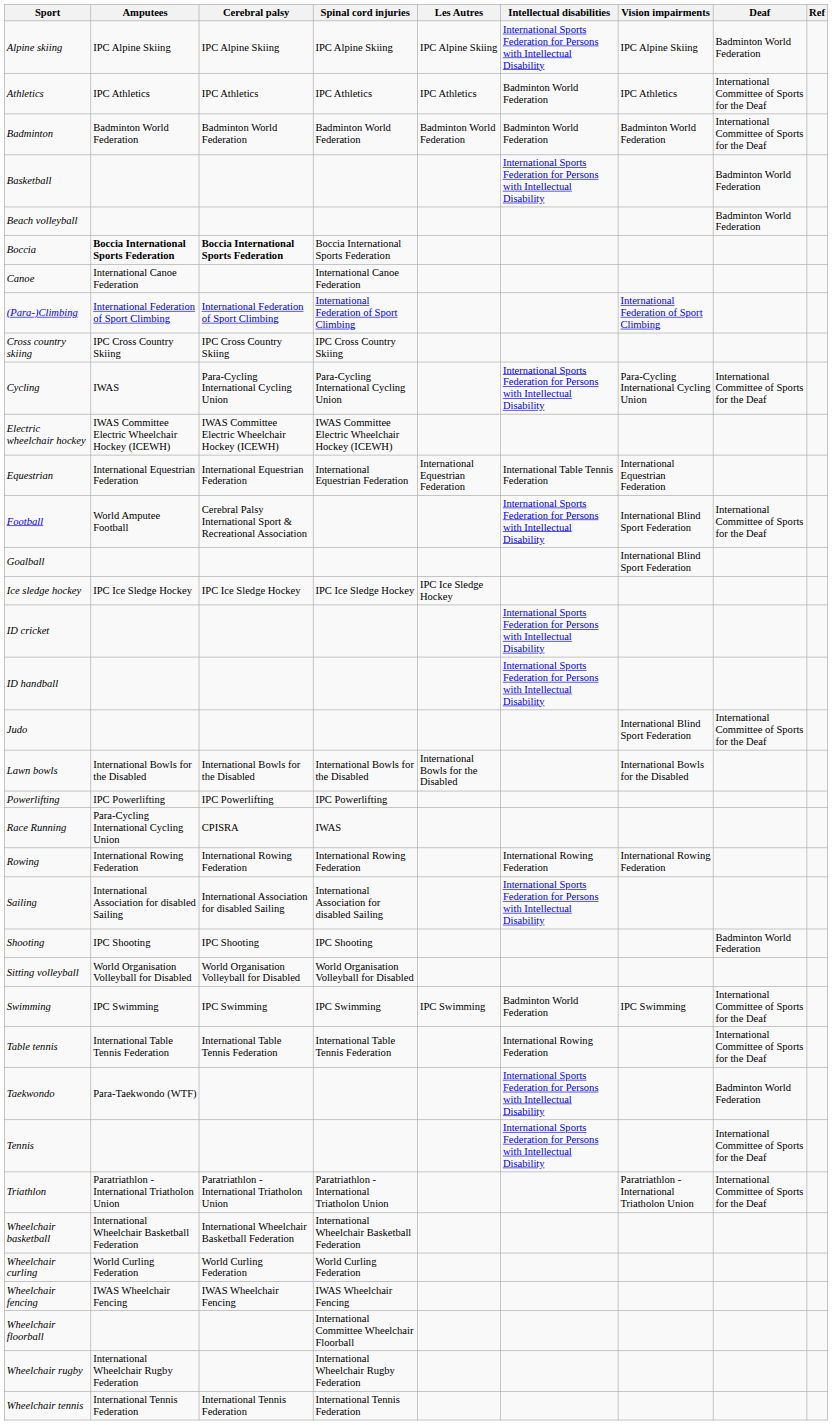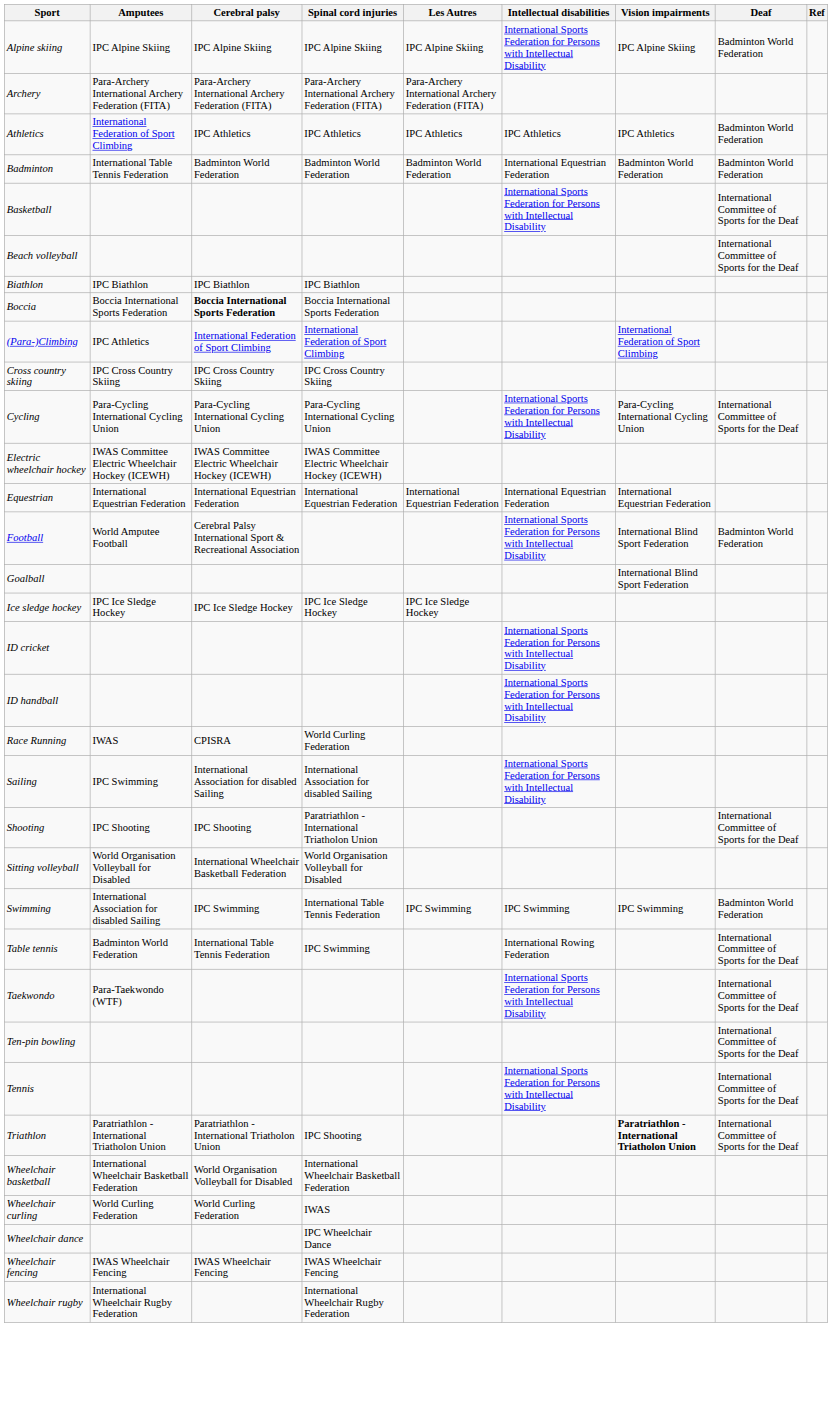 <table class="wikitable">
 <tr>
 <th>Sport</th>
 <th>Amputees</th>
 <th>Cerebral palsy</th>
 <th>Spinal cord injuries</th>
 <th>Les Autres</th>
 <th>Intellectual disabilities</th>
 <th>Vision impairments</th>
 <th>Deaf</th>
 <th>Ref</th>
 </tr>
 <tr>
 <td><em>Alpine skiing</em></td>
 <td>IPC Alpine Skiing</td>
 <td>IPC Alpine Skiing</td>
 <td>IPC Alpine Skiing</td>
 <td>IPC Alpine Skiing</td>
 <td><a href='#'>International Sports Federation for Persons with Intellectual Disability</a></td>
 <td>IPC Alpine Skiing</td>
 <td>Badminton World Federation</td>
 <td></td>
 </tr>
 <tr>
+<td><em>Archery</em></td>
+<td>Para-Archery International Archery Federation (FITA)</td>
+<td>Para-Archery International Archery Federation (FITA)</td>
+<td>Para-Archery International Archery Federation (FITA)</td>
+<td>Para-Archery International Archery Federation (FITA)</td>
+<td></td>
+<td></td>
+<td></td>
+<td></td>
+</tr>
+<tr>
 <td><em>Athletics</em></td>
+<td><a href='#'>International Federation of Sport Climbing</a></td>
+<td>IPC Athletics</td>
 <td>IPC Athletics</td>
 <td>IPC Athletics</td>
 <td>IPC Athletics</td>
 <td>IPC Athletics</td>
 <td>Badminton World Federation</td>
-<td>IPC Athletics</td>
-<td>International Committee of Sports for the Deaf</td>
 <td></td>
 </tr>
 <tr>
 <td><em>Badminton</em></td>
+<td>International Table Tennis Federation</td>
 <td>Badminton World Federation</td>
 <td>Badminton World Federation</td>
 <td>Badminton World Federation</td>
+<td>International Equestrian Federation</td>
 <td>Badminton World Federation</td>
 <td>Badminton World Federation</td>
-<td>Badminton World Federation</td>
-<td>International Committee of Sports for the Deaf</td>
 <td></td>
 </tr>
 <tr>
 <td><em>Basketball</em></td>
 <td></td>
 <td></td>
 <td></td>
 <td></td>
 <td><a href='#'>International Sports Federation for Persons with Intellectual Disability</a></td>
 <td></td>
-<td>Badminton World Federation</td>
+<td>International Committee of Sports for the Deaf</td>
 <td></td>
 </tr>
 <tr>
 <td><em>Beach volleyball</em></td>
 <td></td>
 <td></td>
 <td></td>
 <td></td>
 <td></td>
 <td></td>
-<td>Badminton World Federation</td>
+<td>International Committee of Sports for the Deaf</td>
+<td></td>
+</tr>
+<tr>
+<td><em>Biathlon</em></td>
+<td>IPC Biathlon</td>
+<td>IPC Biathlon</td>
+<td>IPC Biathlon</td>
+<td></td>
+<td></td>
+<td></td>
+<td></td>
 <td></td>
 </tr>
 <tr>
 <td><em>Boccia</em></td>
-<td><strong>Boccia International Sports Federation</strong></td>
+<td>Boccia International Sports Federation</td>
 <td><strong>Boccia International Sports Federation</strong></td>
 <td>Boccia International Sports Federation</td>
 <td></td>
 <td></td>
 <td></td>
 <td></td>
 <td></td>
 </tr>
 <tr>
-<td><em>Canoe</em></td>
-<td>International Canoe Federation</td>
-<td></td>
-<td>International Canoe Federation</td>
-<td></td>
-<td></td>
-<td></td>
-<td></td>
-<td></td>
-</tr>
-<tr>
 <td><a href='#'><em>(Para-)Climbing</em></a></td>
-<td><a href='#'>International Federation of Sport Climbing</a></td>
+<td>IPC Athletics</td>
 <td><a href='#'>International Federation of Sport Climbing</a></td>
 <td><a href='#'>International Federation of Sport Climbing</a></td>
 <td></td>
 <td></td>
 <td><a href='#'>International Federation of Sport Climbing</a></td>
 <td></td>
 <td></td>
 </tr>
 <tr>
 <td><em>Cross country skiing</em></td>
 <td>IPC Cross Country Skiing</td>
 <td>IPC Cross Country Skiing</td>
 <td>IPC Cross Country Skiing</td>
 <td></td>
 <td></td>
 <td></td>
 <td></td>
 <td></td>
 </tr>
 <tr>
 <td><em>Cycling</em></td>
-<td>IWAS</td>
+<td>Para-Cycling International Cycling Union</td>
 <td>Para-Cycling International Cycling Union</td>
 <td>Para-Cycling International Cycling Union</td>
 <td></td>
 <td><a href='#'>International Sports Federation for Persons with Intellectual Disability</a></td>
 <td>Para-Cycling International Cycling Union</td>
 <td>International Committee of Sports for the Deaf</td>
 <td></td>
 </tr>
 <tr>
 <td><em>Electric wheelchair hockey</em></td>
 <td>IWAS Committee Electric Wheelchair Hockey (ICEWH)</td>
 <td>IWAS Committee Electric Wheelchair Hockey (ICEWH)</td>
 <td>IWAS Committee Electric Wheelchair Hockey (ICEWH)</td>
 <td></td>
 <td></td>
 <td></td>
 <td></td>
 <td></td>
 </tr>
 <tr>
 <td><em>Equestrian</em></td>
 <td>International Equestrian Federation</td>
 <td>International Equestrian Federation</td>
 <td>International Equestrian Federation</td>
 <td>International Equestrian Federation</td>
-<td>International Table Tennis Federation</td>
+<td>International Equestrian Federation</td>
 <td>International Equestrian Federation</td>
 <td></td>
 <td></td>
 </tr>
 <tr>
 <td><em><a href='#'>Football</a></em></td>
 <td>World Amputee Football</td>
 <td>Cerebral Palsy International Sport & Recreational Association</td>
 <td></td>
 <td></td>
 <td><a href='#'>International Sports Federation for Persons with Intellectual Disability</a></td>
 <td>International Blind Sport Federation</td>
-<td>International Committee of Sports for the Deaf</td>
+<td>Badminton World Federation</td>
 <td></td>
 </tr>
 <tr>
 <td><em>Goalball</em></td>
 <td></td>
 <td></td>
 <td></td>
 <td></td>
 <td></td>
 <td>International Blind Sport Federation</td>
 <td></td>
 <td></td>
 </tr>
 <tr>
 <td><em>Ice sledge hockey</em></td>
 <td>IPC Ice Sledge Hockey</td>
 <td>IPC Ice Sledge Hockey</td>
 <td>IPC Ice Sledge Hockey</td>
 <td>IPC Ice Sledge Hockey</td>
 <td></td>
 <td></td>
 <td></td>
 <td></td>
 </tr>
 <tr>
 <td><em>ID cricket</em></td>
 <td></td>
 <td></td>
 <td></td>
 <td></td>
 <td><a href='#'>International Sports Federation for Persons with Intellectual Disability</a></td>
 <td></td>
 <td></td>
 <td></td>
 </tr>
 <tr>
 <td><em>ID handball</em></td>
 <td></td>
 <td></td>
 <td></td>
 <td></td>
 <td><a href='#'>International Sports Federation for Persons with Intellectual Disability</a></td>
 <td></td>
 <td></td>
 <td></td>
 </tr>
 <tr>
-<td><em>Judo</em></td>
-<td></td>
-<td></td>
-<td></td>
-<td></td>
-<td></td>
-<td>International Blind Sport Federation</td>
-<td>International Committee of Sports for the Deaf</td>
-<td></td>
-</tr>
-<tr>
-<td><em>Lawn bowls</em></td>
-<td>International Bowls for the Disabled</td>
-<td>International Bowls for the Disabled</td>
-<td>International Bowls for the Disabled</td>
-<td>International Bowls for the Disabled</td>
-<td></td>
-<td>International Bowls for the Disabled</td>
-<td></td>
-<td></td>
-</tr>
-<tr>
-<td><em>Powerlifting</em></td>
-<td>IPC Powerlifting</td>
-<td>IPC Powerlifting</td>
-<td>IPC Powerlifting</td>
+<td><em>Race Running</em></td>
+<td>IWAS</td>
+<td>CPISRA</td>
+<td>World Curling Federation</td>
 <td></td>
 <td></td>
 <td></td>
 <td></td>
 <td></td>
 </tr>
 <tr>
-<td><em>Race Running</em></td>
-<td>Para-Cycling International Cycling Union</td>
-<td>CPISRA</td>
-<td>IWAS</td>
-<td></td>
-<td></td>
-<td></td>
-<td></td>
-<td></td>
-</tr>
-<tr>
-<td><em>Rowing</em></td>
-<td>International Rowing Federation</td>
-<td>International Rowing Federation</td>
-<td>International Rowing Federation</td>
-<td></td>
-<td>International Rowing Federation</td>
-<td>International Rowing Federation</td>
-<td></td>
-<td></td>
-</tr>
-<tr>
 <td><em>Sailing</em></td>
-<td>International Association for disabled Sailing</td>
+<td>IPC Swimming</td>
 <td>International Association for disabled Sailing</td>
 <td>International Association for disabled Sailing</td>
 <td></td>
 <td><a href='#'>International Sports Federation for Persons with Intellectual Disability</a></td>
 <td></td>
 <td></td>
 <td></td>
 </tr>
 <tr>
 <td><em>Shooting</em></td>
 <td>IPC Shooting</td>
 <td>IPC Shooting</td>
-<td>IPC Shooting</td>
+<td>Paratriathlon - International Triatholon Union</td>
 <td></td>
 <td></td>
 <td></td>
-<td>Badminton World Federation</td>
+<td>International Committee of Sports for the Deaf</td>
 <td></td>
 </tr>
 <tr>
 <td><em>Sitting volleyball</em></td>
 <td>World Organisation Volleyball for Disabled</td>
-<td>World Organisation Volleyball for Disabled</td>
+<td>International Wheelchair Basketball Federation</td>
 <td>World Organisation Volleyball for Disabled</td>
 <td></td>
 <td></td>
 <td></td>
 <td></td>
 <td></td>
 </tr>
 <tr>
 <td><em>Swimming</em></td>
+<td>International Association for disabled Sailing</td>
 <td>IPC Swimming</td>
+<td>International Table Tennis Federation</td>
 <td>IPC Swimming</td>
 <td>IPC Swimming</td>
 <td>IPC Swimming</td>
 <td>Badminton World Federation</td>
-<td>IPC Swimming</td>
-<td>International Committee of Sports for the Deaf</td>
 <td></td>
 </tr>
 <tr>
 <td><em>Table tennis</em></td>
+<td>Badminton World Federation</td>
 <td>International Table Tennis Federation</td>
-<td>International Table Tennis Federation</td>
-<td>International Table Tennis Federation</td>
+<td>IPC Swimming</td>
 <td></td>
 <td>International Rowing Federation</td>
 <td></td>
 <td>International Committee of Sports for the Deaf</td>
 <td></td>
 </tr>
 <tr>
 <td><em>Taekwondo</em></td>
 <td>Para-Taekwondo (WTF)</td>
 <td></td>
 <td></td>
 <td></td>
 <td><a href='#'>International Sports Federation for Persons with Intellectual Disability</a></td>
 <td></td>
-<td>Badminton World Federation</td>
+<td>International Committee of Sports for the Deaf</td>
+<td></td>
+</tr>
+<tr>
+<td><em>Ten-pin bowling</em></td>
+<td></td>
+<td></td>
+<td></td>
+<td></td>
+<td></td>
+<td></td>
+<td>International Committee of Sports for the Deaf</td>
 <td></td>
 </tr>
 <tr>
 <td><em>Tennis</em></td>
 <td></td>
 <td></td>
 <td></td>
 <td></td>
 <td><a href='#'>International Sports Federation for Persons with Intellectual Disability</a></td>
 <td></td>
 <td>International Committee of Sports for the Deaf</td>
 <td></td>
 </tr>
 <tr>
 <td><em>Triathlon</em></td>
 <td>Paratriathlon - International Triatholon Union</td>
 <td>Paratriathlon - International Triatholon Union</td>
-<td>Paratriathlon - International Triatholon Union</td>
+<td>IPC Shooting</td>
 <td></td>
 <td></td>
-<td>Paratriathlon - International Triatholon Union</td>
+<td><strong>Paratriathlon - International Triatholon Union</strong></td>
 <td>International Committee of Sports for the Deaf</td>
 <td></td>
 </tr>
 <tr>
 <td><em>Wheelchair basketball</em></td>
 <td>International Wheelchair Basketball Federation</td>
-<td>International Wheelchair Basketball Federation</td>
+<td>World Organisation Volleyball for Disabled</td>
 <td>International Wheelchair Basketball Federation</td>
 <td></td>
 <td></td>
 <td></td>
 <td></td>
 <td></td>
 </tr>
 <tr>
 <td><em>Wheelchair curling</em></td>
 <td>World Curling Federation</td>
 <td>World Curling Federation</td>
-<td>World Curling Federation</td>
+<td>IWAS</td>
+<td></td>
+<td></td>
+<td></td>
+<td></td>
+<td></td>
+</tr>
+<tr>
+<td><em>Wheelchair dance</em></td>
+<td></td>
+<td></td>
+<td>IPC Wheelchair Dance</td>
 <td></td>
 <td></td>
 <td></td>
 <td></td>
 <td></td>
 </tr>
 <tr>
 <td><em>Wheelchair fencing</em></td>
 <td>IWAS Wheelchair Fencing</td>
 <td>IWAS Wheelchair Fencing</td>
 <td>IWAS Wheelchair Fencing</td>
 <td></td>
 <td></td>
 <td></td>
 <td></td>
 <td></td>
 </tr>
 <tr>
-<td><em>Wheelchair floorball</em></td>
-<td></td>
-<td></td>
-<td>International Committee Wheelchair Floorball</td>
-<td></td>
-<td></td>
-<td></td>
-<td></td>
-<td></td>
-</tr>
-<tr>
 <td><em>Wheelchair rugby</em></td>
 <td>International Wheelchair Rugby Federation</td>
 <td></td>
 <td>International Wheelchair Rugby Federation</td>
 <td></td>
 <td></td>
 <td></td>
 <td></td>
 <td></td>
 </tr>
-<tr>
-<td><em>Wheelchair tennis</em></td>
-<td>International Tennis Federation</td>
-<td>International Tennis Federation</td>
-<td>International Tennis Federation</td>
-<td></td>
-<td></td>
-<td></td>
-<td></td>
-<td></td>
-</tr>
 </table>
